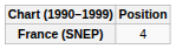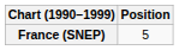 <table class="wikitable plainrowheaders" style="text-align:center">
 <tr>
 <th scope="col">Chart (1990–1999)</th>
 <th scope="col">Position</th>
 </tr>
 <tr>
 <th scope="row">France (SNEP)</th>
-<td>4</td>
+<td>5</td>
 </tr>
 </table>
